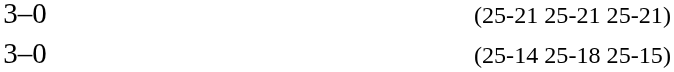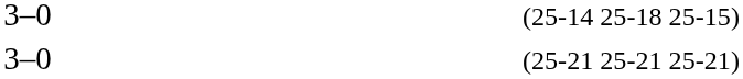 <table>
 <tr>
 <th width=200></th>
 <th width=80></th>
 <th width=200></th>
 <th width=220></th>
 </tr>
 <tr>
 <td align=right><strong></strong></td>
 <td align=center>3–0</td>
 <td></td>
-<td><small>(25-21 25-21 25-21)</small></td>
+<td><small>(25-14 25-18 25-15)</small></td>
 </tr>
 <tr>
 <td align=right><strong></strong></td>
 <td align=center>3–0</td>
 <td></td>
-<td><small>(25-14 25-18 25-15)</small></td>
+<td><small>(25-21 25-21 25-21)</small></td>
 </tr>
 </table>
